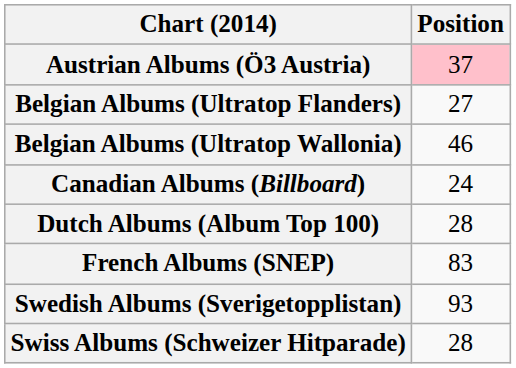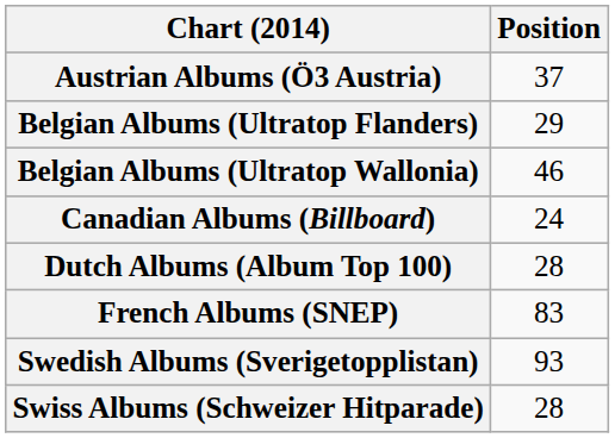 <table class="wikitable sortable plainrowheaders" style="text-align:center">
 <tr>
 <th scope="col">Chart (2014)</th>
 <th scope="col">Position</th>
 </tr>
 <tr>
 <th scope="row">Austrian Albums (Ö3 Austria)</th>
-<td style="background: pink;">37</td>
+<td>37</td>
 </tr>
 <tr>
 <th scope="row">Belgian Albums (Ultratop Flanders)</th>
-<td>27</td>
+<td>29</td>
 </tr>
 <tr>
 <th scope="row">Belgian Albums (Ultratop Wallonia)</th>
 <td>46</td>
 </tr>
 <tr>
 <th scope="row">Canadian Albums (<em>Billboard</em>)</th>
 <td>24</td>
 </tr>
 <tr>
 <th scope="row">Dutch Albums (Album Top 100)</th>
 <td>28</td>
 </tr>
 <tr>
 <th scope="row">French Albums (SNEP)</th>
 <td>83</td>
 </tr>
 <tr>
 <th scope="row">Swedish Albums (Sverigetopplistan)</th>
 <td>93</td>
 </tr>
 <tr>
 <th scope="row">Swiss Albums (Schweizer Hitparade)</th>
 <td>28</td>
 </tr>
 </table>
